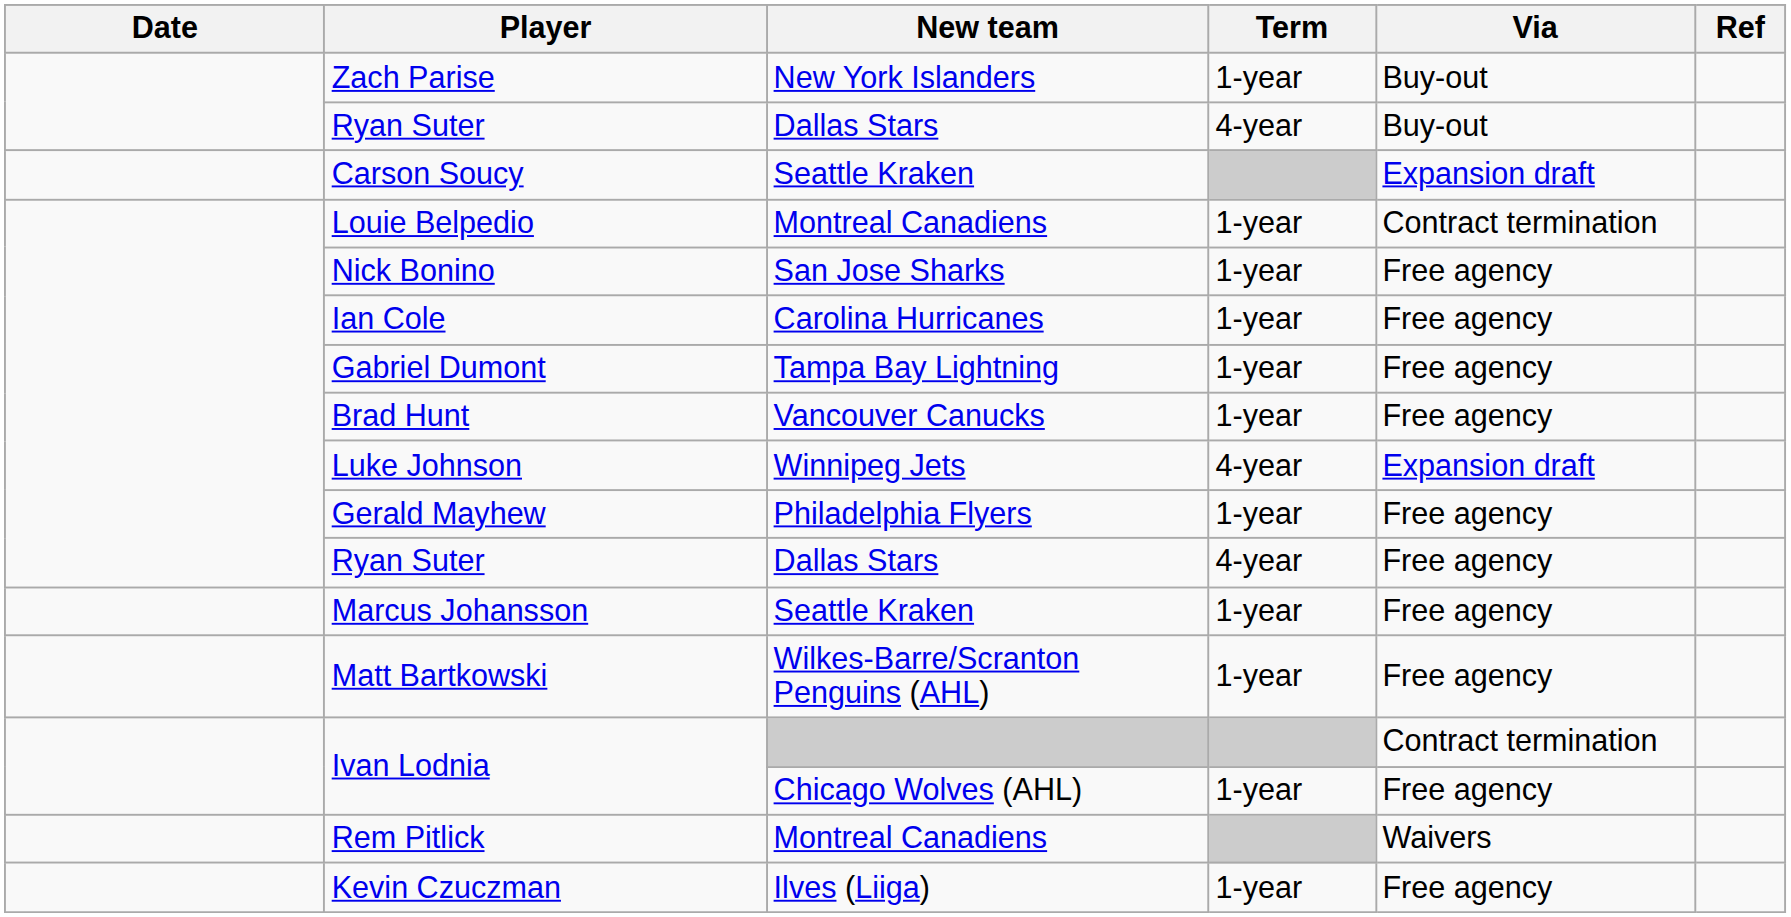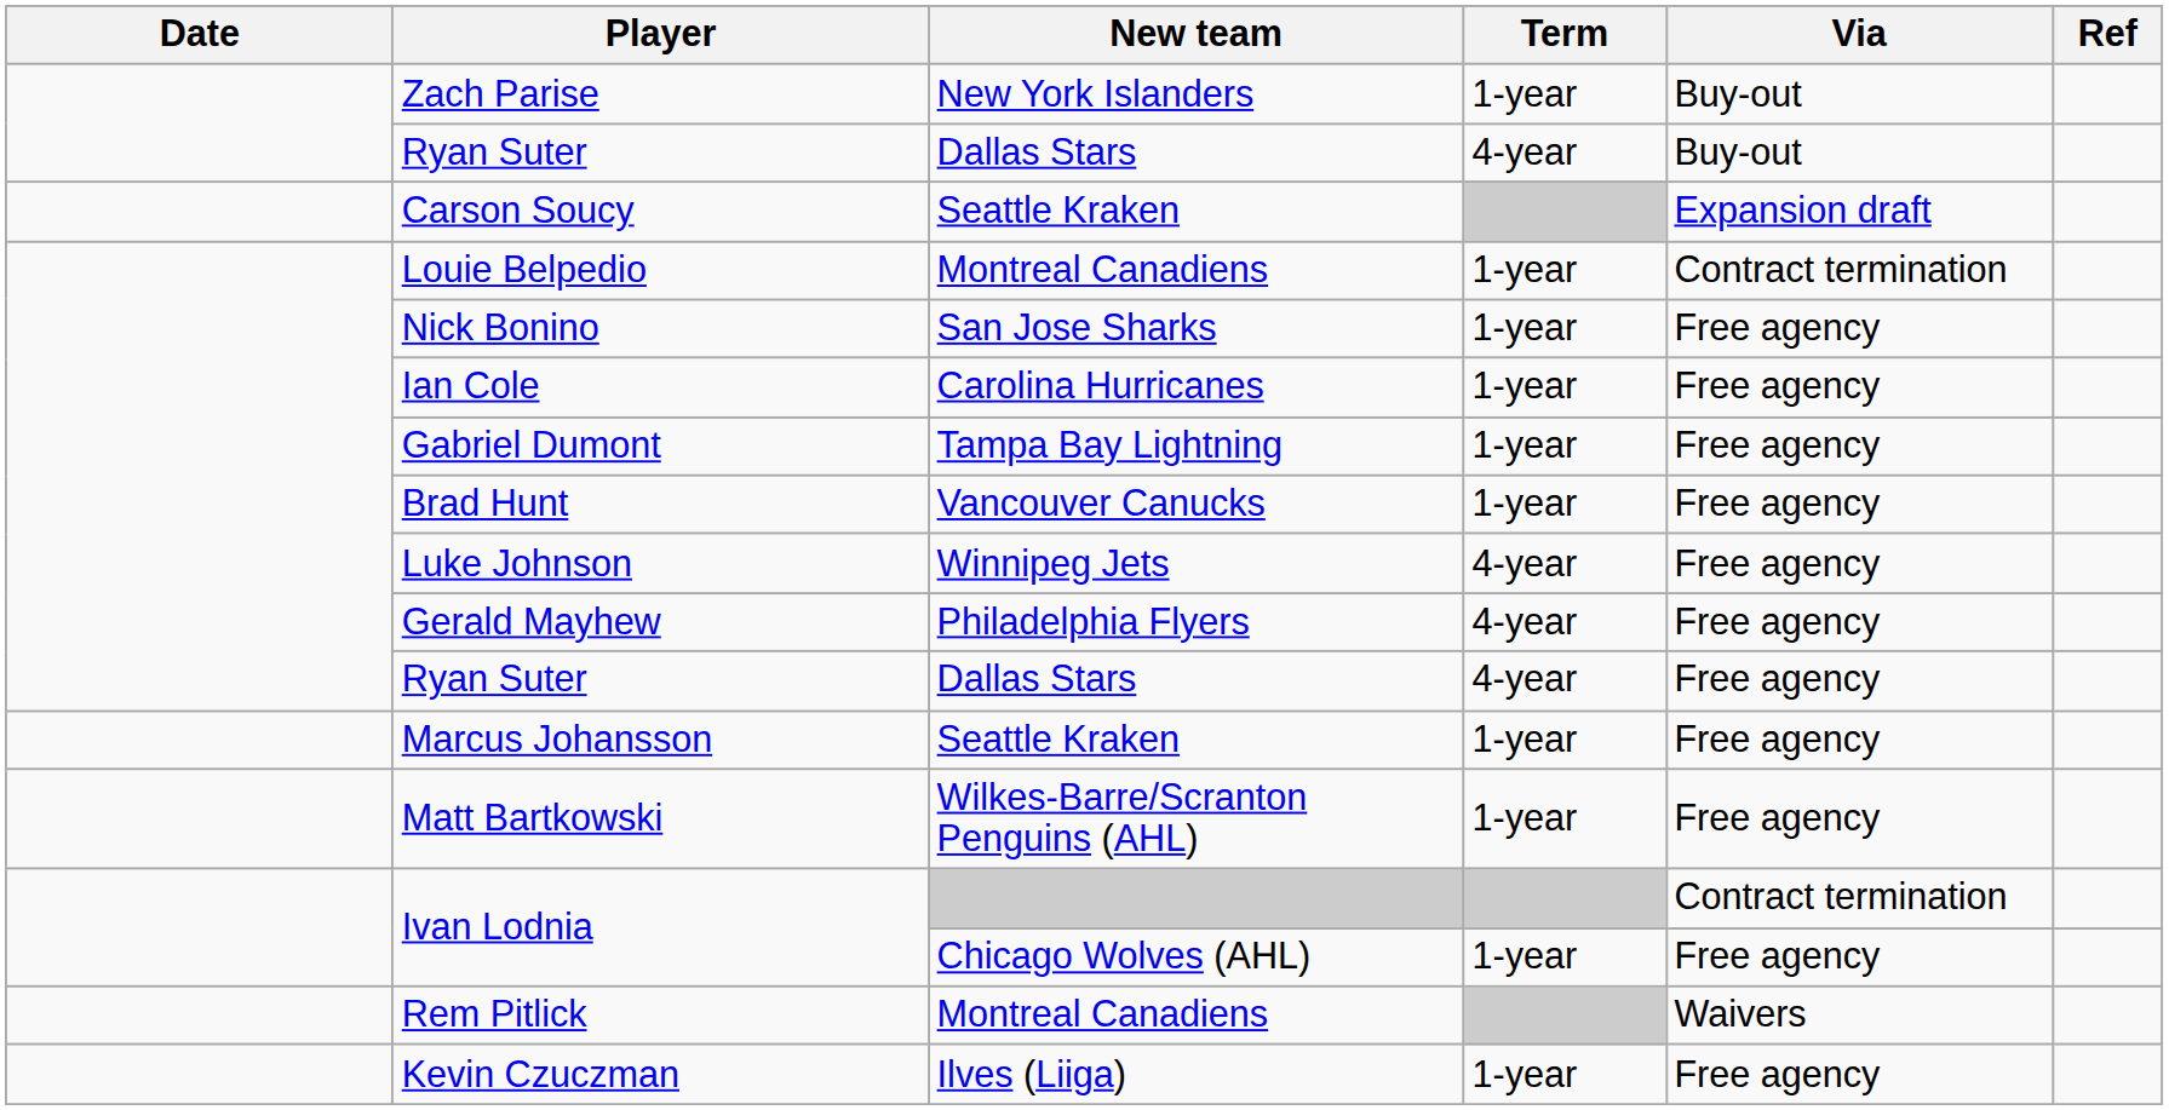 <table class="wikitable">
 <tr style="background:#ddd; text-align:center;">
 <th style="width: 10em;">Date</th>
 <th style="width: 14em;">Player</th>
 <th style="width: 14em;">New team</th>
 <th style="width: 5em;">Term</th>
 <th style="width: 10em;">Via</th>
 <th style="width: 2.5em;">Ref</th>
 </tr>
 <tr>
 <td rowspan=2></td>
 <td><a href='#'>Zach Parise</a></td>
 <td><a href='#'>New York Islanders</a></td>
 <td>1-year</td>
 <td>Buy-out</td>
 <td></td>
 </tr>
 <tr>
 <td><a href='#'>Ryan Suter</a></td>
 <td><a href='#'>Dallas Stars</a></td>
 <td>4-year</td>
 <td>Buy-out</td>
 <td></td>
 </tr>
 <tr>
 <td></td>
 <td><a href='#'>Carson Soucy</a></td>
 <td><a href='#'>Seattle Kraken</a></td>
 <td style="background:#ccc;"></td>
 <td><a href='#'>Expansion draft</a></td>
 <td></td>
 </tr>
 <tr>
 <td rowspan=8></td>
 <td><a href='#'>Louie Belpedio</a></td>
 <td><a href='#'>Montreal Canadiens</a></td>
 <td>1-year</td>
 <td>Contract termination</td>
 <td></td>
 </tr>
 <tr>
 <td><a href='#'>Nick Bonino</a></td>
 <td><a href='#'>San Jose Sharks</a></td>
 <td>1-year</td>
 <td>Free agency</td>
 <td></td>
 </tr>
 <tr>
 <td><a href='#'>Ian Cole</a></td>
 <td><a href='#'>Carolina Hurricanes</a></td>
 <td>1-year</td>
 <td>Free agency</td>
 <td></td>
 </tr>
 <tr>
 <td><a href='#'>Gabriel Dumont</a></td>
 <td><a href='#'>Tampa Bay Lightning</a></td>
 <td>1-year</td>
 <td>Free agency</td>
 <td></td>
 </tr>
 <tr>
 <td><a href='#'>Brad Hunt</a></td>
 <td><a href='#'>Vancouver Canucks</a></td>
 <td>1-year</td>
 <td>Free agency</td>
 <td></td>
 </tr>
 <tr>
 <td><a href='#'>Luke Johnson</a></td>
 <td><a href='#'>Winnipeg Jets</a></td>
 <td>4-year</td>
-<td><a href='#'>Expansion draft</a></td>
+<td>Free agency</td>
 <td></td>
 </tr>
 <tr>
 <td><a href='#'>Gerald Mayhew</a></td>
 <td><a href='#'>Philadelphia Flyers</a></td>
-<td>1-year</td>
+<td>4-year</td>
 <td>Free agency</td>
 <td></td>
 </tr>
 <tr>
 <td><a href='#'>Ryan Suter</a></td>
 <td><a href='#'>Dallas Stars</a></td>
 <td>4-year</td>
 <td>Free agency</td>
 <td></td>
 </tr>
 <tr>
 <td></td>
 <td><a href='#'>Marcus Johansson</a></td>
 <td><a href='#'>Seattle Kraken</a></td>
 <td>1-year</td>
 <td>Free agency</td>
 <td></td>
 </tr>
 <tr>
 <td></td>
 <td><a href='#'>Matt Bartkowski</a></td>
 <td><a href='#'>Wilkes-Barre/Scranton Penguins</a> (<a href='#'>AHL</a>)</td>
 <td>1-year</td>
 <td>Free agency</td>
 <td></td>
 </tr>
 <tr>
 <td rowspan=2></td>
 <td rowspan=2><a href='#'>Ivan Lodnia</a></td>
 <td style="background:#ccc;"></td>
 <td style="background:#ccc;"></td>
 <td>Contract termination</td>
 <td></td>
 </tr>
 <tr>
 <td><a href='#'>Chicago Wolves</a> (AHL)</td>
 <td>1-year</td>
 <td>Free agency</td>
 <td></td>
 </tr>
 <tr>
 <td></td>
 <td><a href='#'>Rem Pitlick</a></td>
 <td><a href='#'>Montreal Canadiens</a></td>
 <td style="background:#ccc;"></td>
 <td>Waivers</td>
 <td></td>
 </tr>
 <tr>
 <td></td>
 <td><a href='#'>Kevin Czuczman</a></td>
 <td><a href='#'>Ilves</a> (<a href='#'>Liiga</a>)</td>
 <td>1-year</td>
 <td>Free agency</td>
 <td></td>
 </tr>
 </table>
